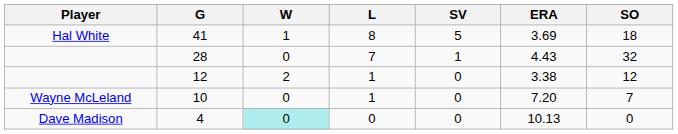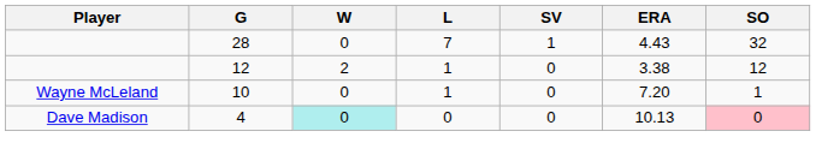 <table class="wikitable sortable">
 <tr>
 <th bgcolor="#DDDDFF" width="16%">Player</th>
 <th bgcolor="#DDDDFF" width="9%">G</th>
 <th bgcolor="#DDDDFF" width="9%">W</th>
 <th bgcolor="#DDDDFF" width="9%">L</th>
 <th bgcolor="#DDDDFF" width="9%">SV</th>
 <th bgcolor="#DDDDFF" width="9%">ERA</th>
 <th bgcolor="#DDDDFF" width="9%">SO</th>
-</tr>
-<tr align="center">
-<td><a href='#'>Hal White</a></td>
-<td>41</td>
-<td>1</td>
-<td>8</td>
-<td>5</td>
-<td>3.69</td>
-<td>18</td>
 </tr>
 <tr align=center>
 <td></td>
 <td>28</td>
 <td>0</td>
 <td>7</td>
 <td>1</td>
 <td>4.43</td>
 <td>32</td>
 </tr>
 <tr align="center">
 <td></td>
 <td>12</td>
 <td>2</td>
 <td>1</td>
 <td>0</td>
 <td>3.38</td>
 <td>12</td>
 </tr>
 <tr align="center">
 <td><a href='#'>Wayne McLeland</a></td>
 <td>10</td>
 <td>0</td>
 <td>1</td>
 <td>0</td>
 <td>7.20</td>
-<td>7</td>
+<td>1</td>
 </tr>
 <tr align=center>
 <td><a href='#'>Dave Madison</a></td>
 <td>4</td>
 <td style="background: paleturquoise;">0</td>
 <td>0</td>
 <td>0</td>
 <td>10.13</td>
-<td>0</td>
+<td style="background: pink;">0</td>
 </tr>
 </table>
